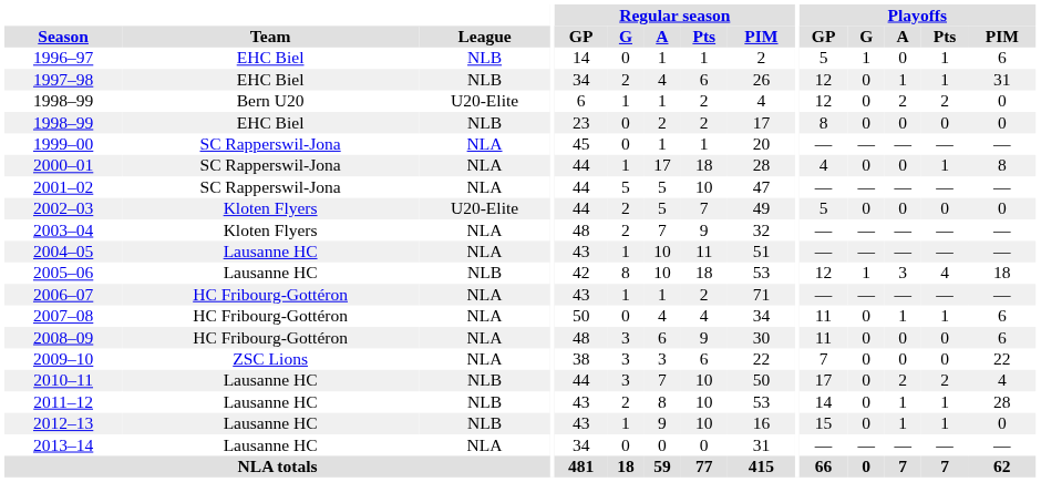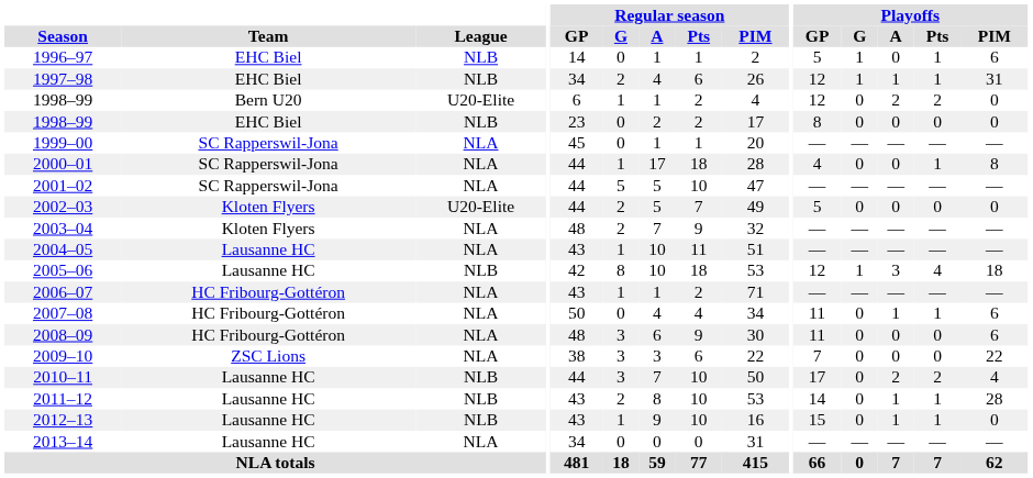 <table border="0" cellpadding="1" cellspacing="0" style="text-align:center; width:60em">
 <tr bgcolor="#e0e0e0">
 <th colspan="3" bgcolor="#ffffff"></th>
 <th rowspan="99" bgcolor="#ffffff"></th>
 <th colspan="5"><a href='#'>Regular season</a></th>
 <th rowspan="99" bgcolor="#ffffff"></th>
 <th colspan="5"><a href='#'>Playoffs</a></th>
 </tr>
 <tr bgcolor="#e0e0e0">
 <th><a href='#'>Season</a></th>
 <th>Team</th>
 <th>League</th>
 <th>GP</th>
 <th><a href='#'>G</a></th>
 <th><a href='#'>A</a></th>
 <th><a href='#'>Pts</a></th>
 <th><a href='#'>PIM</a></th>
 <th>GP</th>
 <th>G</th>
 <th>A</th>
 <th>Pts</th>
 <th>PIM</th>
 </tr>
 <tr>
 <td><a href='#'>1996–97</a></td>
 <td><a href='#'>EHC Biel</a></td>
 <td><a href='#'>NLB</a></td>
 <td>14</td>
 <td>0</td>
 <td>1</td>
 <td>1</td>
 <td>2</td>
 <td>5</td>
 <td>1</td>
 <td>0</td>
 <td>1</td>
 <td>6</td>
 </tr>
 <tr bgcolor="#f0f0f0">
 <td><a href='#'>1997–98</a></td>
 <td>EHC Biel</td>
 <td>NLB</td>
 <td>34</td>
 <td>2</td>
 <td>4</td>
 <td>6</td>
 <td>26</td>
 <td>12</td>
-<td>0</td>
+<td>1</td>
 <td>1</td>
 <td>1</td>
 <td>31</td>
 </tr>
 <tr>
 <td>1998–99</td>
 <td>Bern U20</td>
 <td>U20-Elite</td>
 <td>6</td>
 <td>1</td>
 <td>1</td>
 <td>2</td>
 <td>4</td>
 <td>12</td>
 <td>0</td>
 <td>2</td>
 <td>2</td>
 <td>0</td>
 </tr>
 <tr bgcolor="#f0f0f0">
 <td><a href='#'>1998–99</a></td>
 <td>EHC Biel</td>
 <td>NLB</td>
 <td>23</td>
 <td>0</td>
 <td>2</td>
 <td>2</td>
 <td>17</td>
 <td>8</td>
 <td>0</td>
 <td>0</td>
 <td>0</td>
 <td>0</td>
 </tr>
 <tr>
 <td><a href='#'>1999–00</a></td>
 <td><a href='#'>SC Rapperswil-Jona</a></td>
 <td><a href='#'>NLA</a></td>
 <td>45</td>
 <td>0</td>
 <td>1</td>
 <td>1</td>
 <td>20</td>
 <td>—</td>
 <td>—</td>
 <td>—</td>
 <td>—</td>
 <td>—</td>
 </tr>
 <tr bgcolor="#f0f0f0">
 <td><a href='#'>2000–01</a></td>
 <td>SC Rapperswil-Jona</td>
 <td>NLA</td>
 <td>44</td>
 <td>1</td>
 <td>17</td>
 <td>18</td>
 <td>28</td>
 <td>4</td>
 <td>0</td>
 <td>0</td>
 <td>1</td>
 <td>8</td>
 </tr>
 <tr>
 <td><a href='#'>2001–02</a></td>
 <td>SC Rapperswil-Jona</td>
 <td>NLA</td>
 <td>44</td>
 <td>5</td>
 <td>5</td>
 <td>10</td>
 <td>47</td>
 <td>—</td>
 <td>—</td>
 <td>—</td>
 <td>—</td>
 <td>—</td>
 </tr>
 <tr bgcolor="#f0f0f0">
 <td><a href='#'>2002–03</a></td>
 <td><a href='#'>Kloten Flyers</a></td>
 <td>U20-Elite</td>
 <td>44</td>
 <td>2</td>
 <td>5</td>
 <td>7</td>
 <td>49</td>
 <td>5</td>
 <td>0</td>
 <td>0</td>
 <td>0</td>
 <td>0</td>
 </tr>
 <tr>
 <td><a href='#'>2003–04</a></td>
 <td>Kloten Flyers</td>
 <td>NLA</td>
 <td>48</td>
 <td>2</td>
 <td>7</td>
 <td>9</td>
 <td>32</td>
 <td>—</td>
 <td>—</td>
 <td>—</td>
 <td>—</td>
 <td>—</td>
 </tr>
 <tr bgcolor="#f0f0f0">
 <td><a href='#'>2004–05</a></td>
 <td><a href='#'>Lausanne HC</a></td>
 <td>NLA</td>
 <td>43</td>
 <td>1</td>
 <td>10</td>
 <td>11</td>
 <td>51</td>
 <td>—</td>
 <td>—</td>
 <td>—</td>
 <td>—</td>
 <td>—</td>
 </tr>
 <tr>
 <td><a href='#'>2005–06</a></td>
 <td>Lausanne HC</td>
 <td>NLB</td>
 <td>42</td>
 <td>8</td>
 <td>10</td>
 <td>18</td>
 <td>53</td>
 <td>12</td>
 <td>1</td>
 <td>3</td>
 <td>4</td>
 <td>18</td>
 </tr>
 <tr bgcolor="#f0f0f0">
 <td><a href='#'>2006–07</a></td>
 <td><a href='#'>HC Fribourg-Gottéron</a></td>
 <td>NLA</td>
 <td>43</td>
 <td>1</td>
 <td>1</td>
 <td>2</td>
 <td>71</td>
 <td>—</td>
 <td>—</td>
 <td>—</td>
 <td>—</td>
 <td>—</td>
 </tr>
 <tr>
 <td><a href='#'>2007–08</a></td>
 <td>HC Fribourg-Gottéron</td>
 <td>NLA</td>
 <td>50</td>
 <td>0</td>
 <td>4</td>
 <td>4</td>
 <td>34</td>
 <td>11</td>
 <td>0</td>
 <td>1</td>
 <td>1</td>
 <td>6</td>
 </tr>
 <tr bgcolor="#f0f0f0">
 <td><a href='#'>2008–09</a></td>
 <td>HC Fribourg-Gottéron</td>
 <td>NLA</td>
 <td>48</td>
 <td>3</td>
 <td>6</td>
 <td>9</td>
 <td>30</td>
 <td>11</td>
 <td>0</td>
 <td>0</td>
 <td>0</td>
 <td>6</td>
 </tr>
 <tr>
 <td><a href='#'>2009–10</a></td>
 <td><a href='#'>ZSC Lions</a></td>
 <td>NLA</td>
 <td>38</td>
 <td>3</td>
 <td>3</td>
 <td>6</td>
 <td>22</td>
 <td>7</td>
 <td>0</td>
 <td>0</td>
 <td>0</td>
 <td>22</td>
 </tr>
 <tr bgcolor="#f0f0f0">
 <td><a href='#'>2010–11</a></td>
 <td>Lausanne HC</td>
 <td>NLB</td>
 <td>44</td>
 <td>3</td>
 <td>7</td>
 <td>10</td>
 <td>50</td>
 <td>17</td>
 <td>0</td>
 <td>2</td>
 <td>2</td>
 <td>4</td>
 </tr>
 <tr>
 <td><a href='#'>2011–12</a></td>
 <td>Lausanne HC</td>
 <td>NLB</td>
 <td>43</td>
 <td>2</td>
 <td>8</td>
 <td>10</td>
 <td>53</td>
 <td>14</td>
 <td>0</td>
 <td>1</td>
 <td>1</td>
 <td>28</td>
 </tr>
 <tr bgcolor="#f0f0f0">
 <td><a href='#'>2012–13</a></td>
 <td>Lausanne HC</td>
 <td>NLB</td>
 <td>43</td>
 <td>1</td>
 <td>9</td>
 <td>10</td>
 <td>16</td>
 <td>15</td>
 <td>0</td>
 <td>1</td>
 <td>1</td>
 <td>0</td>
 </tr>
 <tr>
 <td><a href='#'>2013–14</a></td>
 <td>Lausanne HC</td>
 <td>NLA</td>
 <td>34</td>
 <td>0</td>
 <td>0</td>
 <td>0</td>
 <td>31</td>
 <td>—</td>
 <td>—</td>
 <td>—</td>
 <td>—</td>
 <td>—</td>
 </tr>
 <tr>
 </tr>
 <tr ALIGN="center" bgcolor="#e0e0e0">
 <th colspan="3">NLA totals</th>
 <th ALIGN="center">481</th>
 <th ALIGN="center">18</th>
 <th ALIGN="center">59</th>
 <th ALIGN="center">77</th>
 <th ALIGN="center">415</th>
 <th ALIGN="center">66</th>
 <th ALIGN="center">0</th>
 <th ALIGN="center">7</th>
 <th ALIGN="center">7</th>
 <th ALIGN="center">62</th>
 </tr>
 </table>
